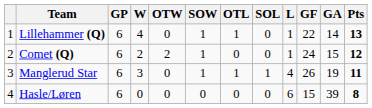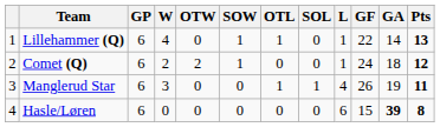 <table class="wikitable sortable" style="text-align:center">
 <tr>
 <th></th>
 <th class="unsortable">Team</th>
 <th class="unsortable">GP</th>
 <th>W</th>
 <th>OTW</th>
 <th>SOW</th>
 <th>OTL</th>
 <th>SOL</th>
 <th>L</th>
 <th>GF</th>
 <th>GA</th>
 <th>Pts</th>
 </tr>
 <tr>
 <td>1</td>
 <td align=left><a href='#'>Lillehammer</a> <strong>(Q)</strong></td>
 <td>6</td>
 <td>4</td>
 <td>0</td>
 <td>1</td>
 <td>1</td>
 <td>0</td>
 <td>1</td>
 <td>22</td>
 <td>14</td>
 <td><strong>13</strong></td>
 </tr>
 <tr>
 <td>2</td>
 <td align=left><a href='#'>Comet</a> <strong>(Q)</strong></td>
 <td>6</td>
 <td>2</td>
 <td>2</td>
 <td>1</td>
 <td>0</td>
 <td>0</td>
 <td>1</td>
 <td>24</td>
-<td>15</td>
+<td>18</td>
 <td><strong>12</strong></td>
 </tr>
 <tr>
 <td>3</td>
 <td align=left><a href='#'>Manglerud Star</a></td>
 <td>6</td>
 <td>3</td>
 <td>0</td>
-<td>1</td>
+<td>0</td>
 <td>1</td>
 <td>1</td>
 <td>4</td>
 <td>26</td>
 <td>19</td>
 <td><strong>11</strong></td>
 </tr>
 <tr>
 <td>4</td>
 <td align=left><a href='#'>Hasle/Løren</a></td>
 <td>6</td>
 <td>0</td>
 <td>0</td>
 <td>0</td>
 <td>0</td>
 <td>0</td>
 <td>6</td>
 <td>15</td>
-<td>39</td>
+<td><strong>39</strong></td>
 <td><strong>8</strong></td>
 </tr>
 </table>
